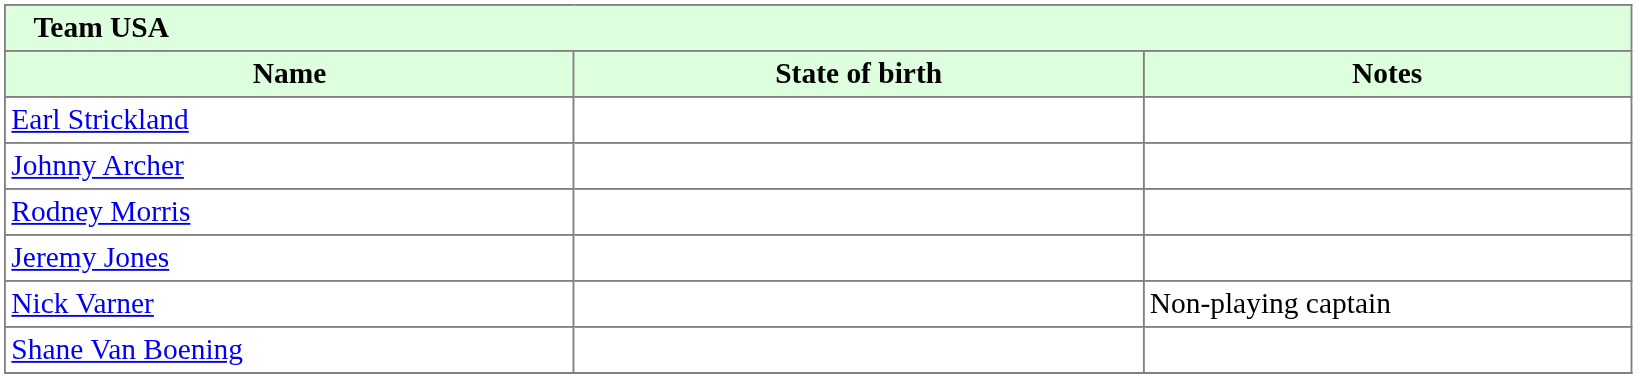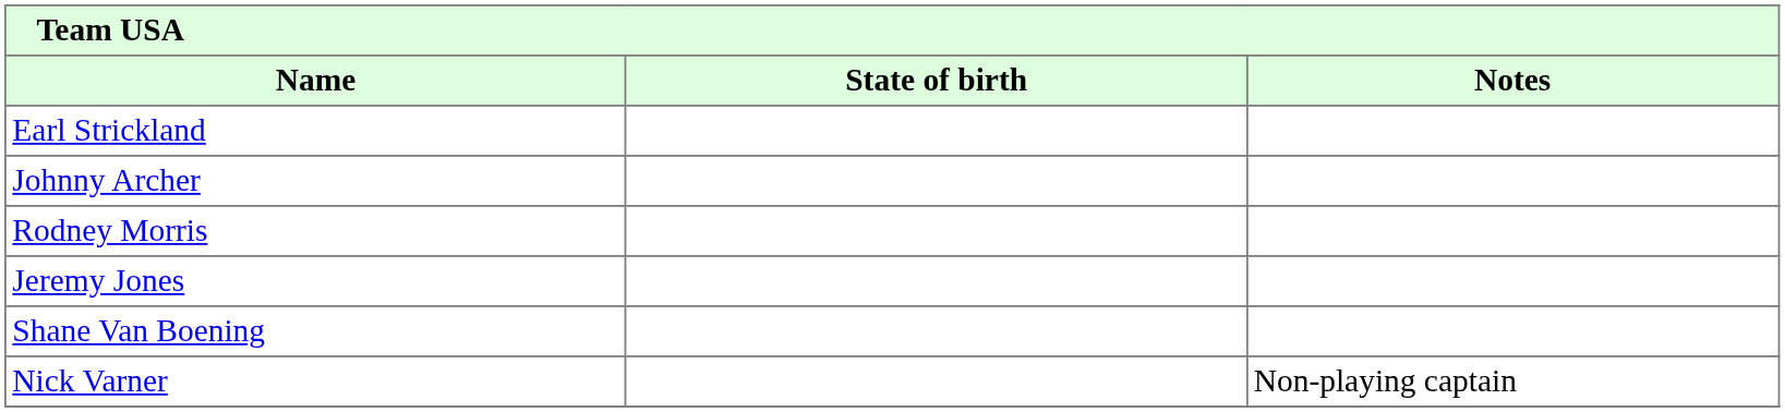 <table border="1" cellpadding="3" width="70%" style="border-collapse: collapse;">
 <tr bgcolor="#ddffdd">
 <td colspan=3>   <strong>Team USA</strong></td>
 </tr>
 <tr bgcolor="#ddffdd">
 <th width=35%>Name</th>
 <th width=35%>State of birth</th>
 <th width=30%%>Notes</th>
 </tr>
 <tr>
 <td><a href='#'>Earl Strickland</a></td>
 <td></td>
 <td></td>
 </tr>
 <tr>
 <td><a href='#'>Johnny Archer</a></td>
 <td></td>
 <td></td>
 </tr>
 <tr>
 <td><a href='#'>Rodney Morris</a></td>
 <td></td>
 <td></td>
 </tr>
 <tr>
 <td><a href='#'>Jeremy Jones</a></td>
 <td></td>
 <td></td>
 </tr>
 <tr>
+<td><a href='#'>Shane Van Boening</a></td>
+<td></td>
+<td></td>
+</tr>
+<tr>
 <td><a href='#'>Nick Varner</a></td>
 <td></td>
 <td>Non-playing captain</td>
 </tr>
 <tr>
-<td><a href='#'>Shane Van Boening</a></td>
-<td></td>
-<td></td>
-</tr>
-<tr>
 </tr>
 </table>
